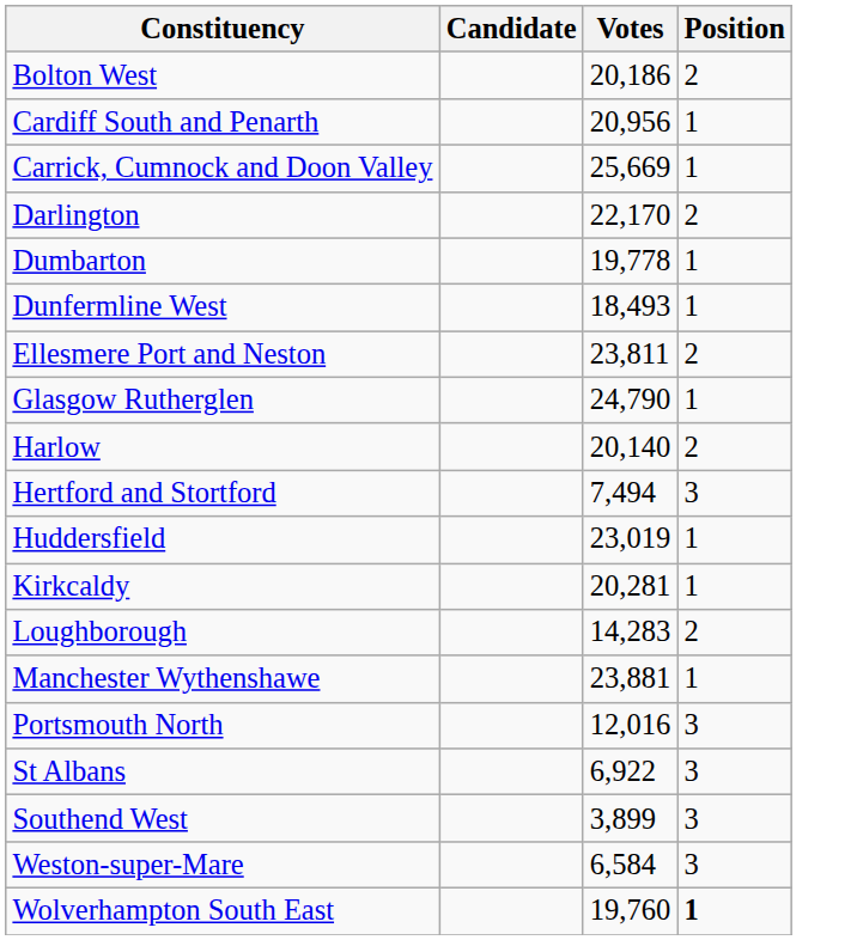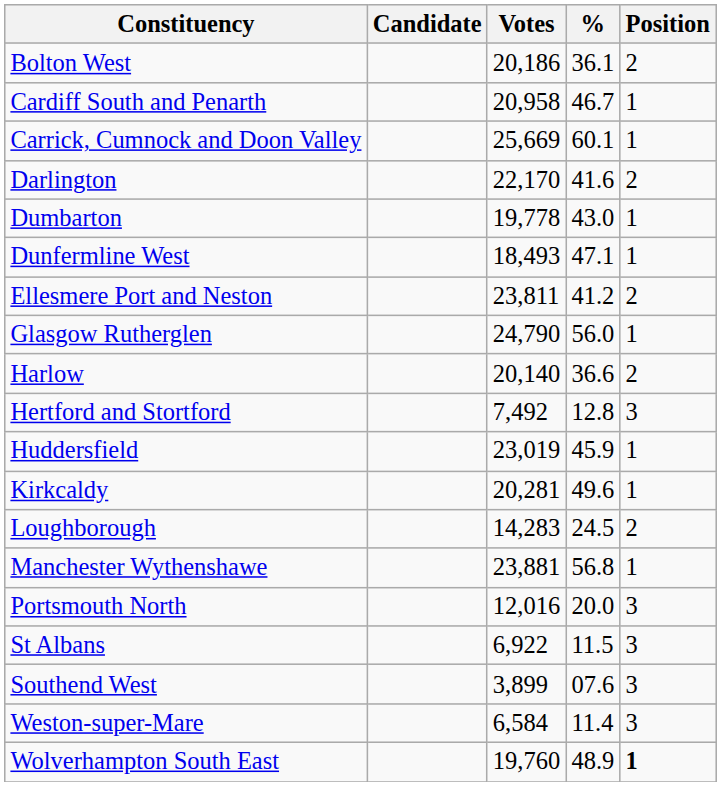 <table class="wikitable sortable">
 <tr>
 <th>Constituency</th>
 <th>Candidate</th>
 <th>Votes</th>
+<th>%</th>
 <th>Position</th>
 </tr>
 <tr>
 <td><a href='#'>Bolton West</a></td>
 <td></td>
 <td>20,186</td>
+<td>36.1</td>
 <td>2</td>
 </tr>
 <tr>
 <td><a href='#'>Cardiff South and Penarth</a></td>
 <td></td>
-<td>20,956</td>
+<td>20,958</td>
+<td>46.7</td>
 <td>1</td>
 </tr>
 <tr>
 <td><a href='#'>Carrick, Cumnock and Doon Valley</a></td>
 <td></td>
 <td>25,669</td>
+<td>60.1</td>
 <td>1</td>
 </tr>
 <tr>
 <td><a href='#'>Darlington</a></td>
 <td></td>
 <td>22,170</td>
+<td>41.6</td>
 <td>2</td>
 </tr>
 <tr>
 <td><a href='#'>Dumbarton</a></td>
 <td></td>
 <td>19,778</td>
+<td>43.0</td>
 <td>1</td>
 </tr>
 <tr>
 <td><a href='#'>Dunfermline West</a></td>
 <td></td>
 <td>18,493</td>
+<td>47.1</td>
 <td>1</td>
 </tr>
 <tr>
 <td><a href='#'>Ellesmere Port and Neston</a></td>
 <td></td>
 <td>23,811</td>
+<td>41.2</td>
 <td>2</td>
 </tr>
 <tr>
 <td><a href='#'>Glasgow Rutherglen</a></td>
 <td></td>
 <td>24,790</td>
+<td>56.0</td>
 <td>1</td>
 </tr>
 <tr>
 <td><a href='#'>Harlow</a></td>
 <td></td>
 <td>20,140</td>
+<td>36.6</td>
 <td>2</td>
 </tr>
 <tr>
 <td><a href='#'>Hertford and Stortford</a></td>
 <td></td>
-<td>7,494</td>
+<td>7,492</td>
+<td>12.8</td>
 <td>3</td>
 </tr>
 <tr>
 <td><a href='#'>Huddersfield</a></td>
 <td></td>
 <td>23,019</td>
+<td>45.9</td>
 <td>1</td>
 </tr>
 <tr>
 <td><a href='#'>Kirkcaldy</a></td>
 <td></td>
 <td>20,281</td>
+<td>49.6</td>
 <td>1</td>
 </tr>
 <tr>
 <td><a href='#'>Loughborough</a></td>
 <td></td>
 <td>14,283</td>
+<td>24.5</td>
 <td>2</td>
 </tr>
 <tr>
 <td><a href='#'>Manchester Wythenshawe</a></td>
 <td></td>
 <td>23,881</td>
+<td>56.8</td>
 <td>1</td>
 </tr>
 <tr>
 <td><a href='#'>Portsmouth North</a></td>
 <td></td>
 <td>12,016</td>
+<td>20.0</td>
 <td>3</td>
 </tr>
 <tr>
 <td><a href='#'>St Albans</a></td>
 <td></td>
 <td>6,922</td>
+<td>11.5</td>
 <td>3</td>
 </tr>
 <tr>
 <td><a href='#'>Southend West</a></td>
 <td></td>
 <td>3,899</td>
+<td>07.6</td>
 <td>3</td>
 </tr>
 <tr>
 <td><a href='#'>Weston-super-Mare</a></td>
 <td></td>
 <td>6,584</td>
+<td>11.4</td>
 <td>3</td>
 </tr>
 <tr>
 <td><a href='#'>Wolverhampton South East</a></td>
 <td></td>
 <td>19,760</td>
+<td>48.9</td>
 <td><strong>1</strong></td>
 </tr>
 </table>
